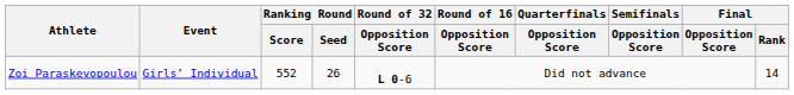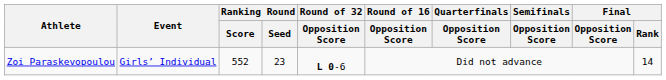 <table class="wikitable" border="1" style="font-size:90%">
 <tr>
 <th rowspan=2>Athlete</th>
 <th rowspan=2>Event</th>
 <th colspan=2>Ranking Round</th>
 <th>Round of 32</th>
 <th>Round of 16</th>
 <th>Quarterfinals</th>
 <th>Semifinals</th>
 <th colspan=2>Final</th>
 </tr>
 <tr>
 <th>Score</th>
 <th>Seed</th>
 <th>Opposition<br>Score</th>
 <th>Opposition<br>Score</th>
 <th>Opposition<br>Score</th>
 <th>Opposition<br>Score</th>
 <th>Opposition<br>Score</th>
 <th>Rank</th>
 </tr>
 <tr>
 <td><a href='#'>Zoi Paraskevopoulou</a></td>
 <td><a href='#'>Girls’ Individual</a></td>
 <td align=center>552</td>
-<td align=center>26</td>
+<td align=center>23</td>
 <td align=center> <br> <strong>L</strong> <strong>0</strong>-6</td>
 <td colspan=4 align=center>Did not advance</td>
 <td align=center>14</td>
 </tr>
 </table>
